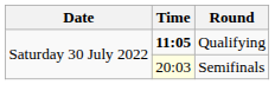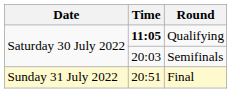 <table class="wikitable">
 <tr>
 <th>Date</th>
 <th>Time</th>
 <th>Round</th>
 </tr>
 <tr>
 <td rowspan=2>Saturday 30 July 2022</td>
 <td><strong>11:05</strong></td>
 <td>Qualifying</td>
 </tr>
 <tr>
-<td style="background: lightyellow;">20:03</td>
+<td>20:03</td>
 <td>Semifinals</td>
 </tr>
+<tr>
+<td style=background:lemonchiffon>Sunday 31 July 2022</td>
+<td style=background:lemonchiffon>20:51</td>
+<td style=background:lemonchiffon>Final</td>
+</tr>
 </table>
